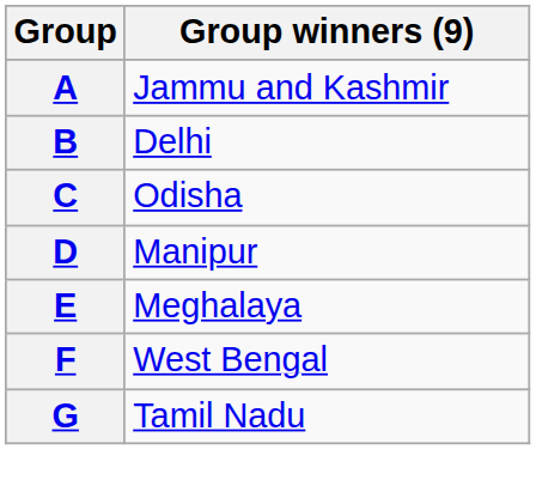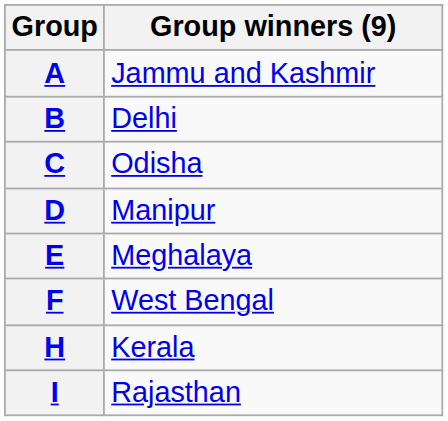 <table class="wikitable">
 <tr>
 <th>Group</th>
 <th width="180">Group winners (9)</th>
 </tr>
 <tr>
 <th><a href='#'>A</a></th>
 <td><a href='#'>Jammu and Kashmir</a></td>
 </tr>
 <tr>
 <th><a href='#'>B</a></th>
 <td><a href='#'>Delhi</a></td>
 </tr>
 <tr>
 <th><a href='#'>C</a></th>
 <td><a href='#'>Odisha</a></td>
 </tr>
 <tr>
 <th><a href='#'>D</a></th>
 <td><a href='#'>Manipur</a></td>
 </tr>
 <tr>
 <th><a href='#'>E</a></th>
 <td><a href='#'>Meghalaya</a></td>
 </tr>
 <tr>
 <th><a href='#'>F</a></th>
 <td><a href='#'>West Bengal</a></td>
 </tr>
 <tr>
-<th><a href='#'>G</a></th>
-<td><a href='#'>Tamil Nadu</a></td>
+<th><a href='#'>H</a></th>
+<td><a href='#'>Kerala</a></td>
+</tr>
+<tr>
+<th><a href='#'>I</a></th>
+<td><a href='#'>Rajasthan</a></td>
 </tr>
 </table>
